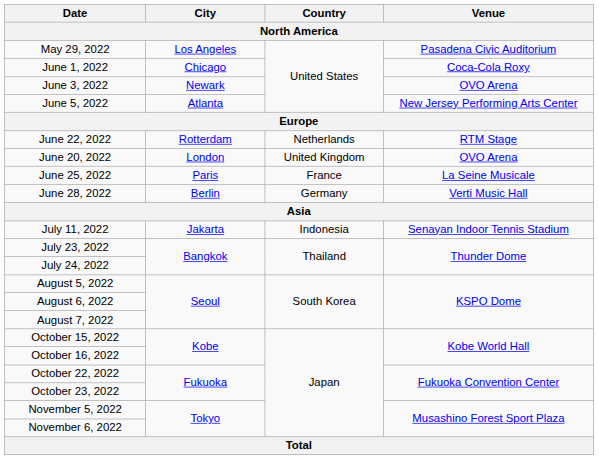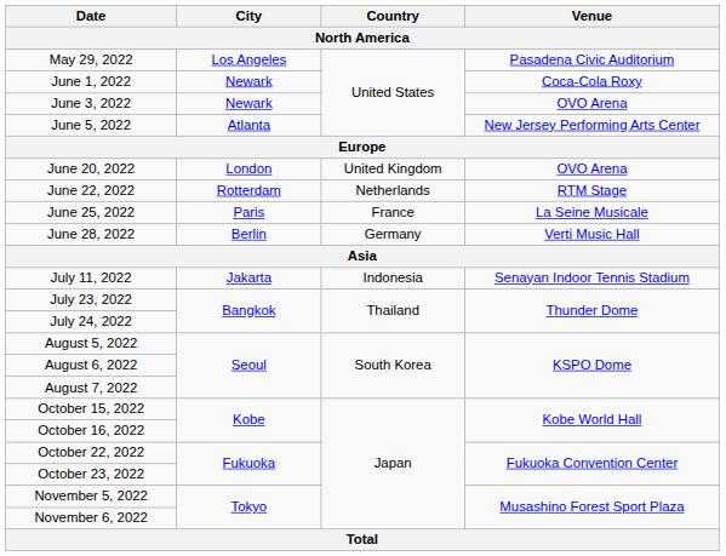 <table class="wikitable plainrowheaders" style="text-align:center">
 <tr>
 <th scope="col" style="width:12em">Date</th>
 <th scope="col" style="width:10em">City</th>
 <th scope="col" style="width:10em">Country</th>
 <th scope="col" style="width:18em">Venue</th>
 </tr>
 <tr>
 <th colspan="4">North America</th>
 </tr>
 <tr>
 <td>May 29, 2022</td>
 <td><a href='#'>Los Angeles</a></td>
 <td rowspan="4">United States</td>
 <td><a href='#'>Pasadena Civic Auditorium</a></td>
 </tr>
 <tr>
 <td>June 1, 2022</td>
-<td><a href='#'>Chicago</a></td>
+<td><a href='#'>Newark</a></td>
 <td><a href='#'>Coca-Cola Roxy</a></td>
 </tr>
 <tr>
 <td>June 3, 2022</td>
 <td><a href='#'>Newark</a></td>
 <td><a href='#'>OVO Arena</a></td>
 </tr>
 <tr>
 <td>June 5, 2022</td>
 <td><a href='#'>Atlanta</a></td>
 <td><a href='#'>New Jersey Performing Arts Center</a></td>
 </tr>
 <tr>
 <th colspan="4">Europe</th>
 </tr>
 <tr>
+<td>June 20, 2022</td>
+<td><a href='#'>London</a></td>
+<td>United Kingdom</td>
+<td><a href='#'>OVO Arena</a></td>
+</tr>
+<tr>
 <td>June 22, 2022</td>
 <td><a href='#'>Rotterdam</a></td>
 <td>Netherlands</td>
 <td><a href='#'>RTM Stage</a></td>
-</tr>
-<tr>
-<td>June 20, 2022</td>
-<td><a href='#'>London</a></td>
-<td>United Kingdom</td>
-<td><a href='#'>OVO Arena</a></td>
 </tr>
 <tr>
 <td>June 25, 2022</td>
 <td><a href='#'>Paris</a></td>
 <td>France</td>
 <td><a href='#'>La Seine Musicale</a></td>
 </tr>
 <tr>
 <td>June 28, 2022</td>
 <td><a href='#'>Berlin</a></td>
 <td>Germany</td>
 <td><a href='#'>Verti Music Hall</a></td>
 </tr>
 <tr>
 <th colspan="4">Asia</th>
 </tr>
 <tr>
 <td>July 11, 2022</td>
 <td><a href='#'>Jakarta</a></td>
 <td>Indonesia</td>
 <td><a href='#'>Senayan Indoor Tennis Stadium</a></td>
 </tr>
 <tr>
 <td>July 23, 2022</td>
 <td rowspan="2"><a href='#'>Bangkok</a></td>
 <td rowspan="2">Thailand</td>
 <td rowspan="2"><a href='#'>Thunder Dome</a></td>
 </tr>
 <tr>
 <td>July 24, 2022</td>
 </tr>
 <tr>
 <td>August 5, 2022</td>
 <td rowspan="3"><a href='#'>Seoul</a></td>
 <td rowspan="3">South Korea</td>
 <td rowspan="3"><a href='#'>KSPO Dome</a></td>
 </tr>
 <tr>
 <td>August 6, 2022</td>
 </tr>
 <tr>
 <td>August 7, 2022</td>
 </tr>
 <tr>
 <td>October 15, 2022</td>
 <td rowspan="2"><a href='#'>Kobe</a></td>
 <td rowspan="6">Japan</td>
 <td rowspan="2"><a href='#'>Kobe World Hall</a></td>
 </tr>
 <tr>
 <td>October 16, 2022</td>
 </tr>
 <tr>
 <td>October 22, 2022</td>
 <td rowspan="2"><a href='#'>Fukuoka</a></td>
 <td rowspan="2"><a href='#'>Fukuoka Convention Center</a></td>
 </tr>
 <tr>
 <td>October 23, 2022</td>
 </tr>
 <tr>
 <td>November 5, 2022</td>
 <td rowspan="2"><a href='#'>Tokyo</a></td>
 <td rowspan="2"><a href='#'>Musashino Forest Sport Plaza</a></td>
 </tr>
 <tr>
 <td>November 6, 2022</td>
 </tr>
 <tr>
 <th colspan="4">Total</th>
 </tr>
 </table>
